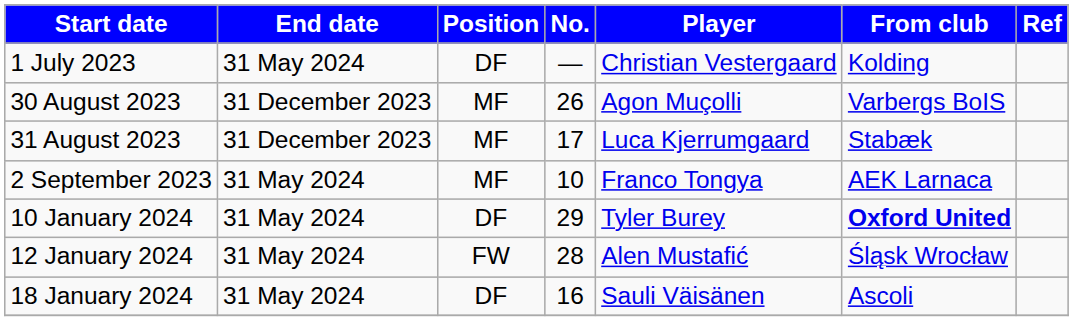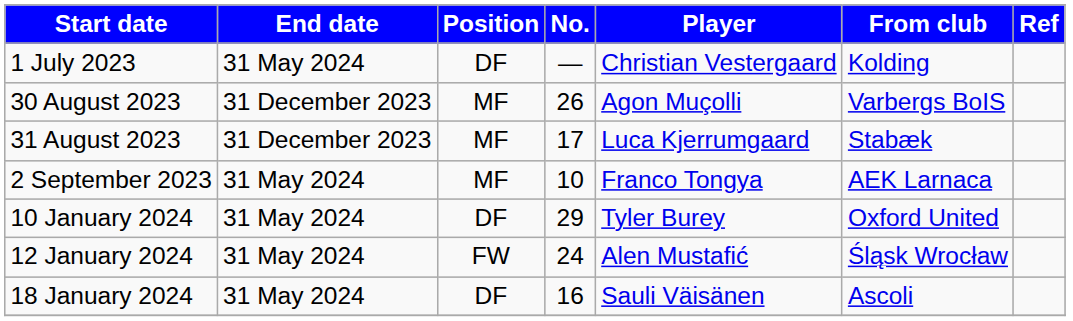 <table class="wikitable sortable">
 <tr>
 <th style="background:#0000ff; color:white;"><strong>Start date</strong></th>
 <th style="background:#0000ff; color:white;"><strong>End date</strong></th>
 <th style="background:#0000ff; color:white;"><strong>Position</strong></th>
 <th style="background:#0000ff; color:white;"><strong>No.</strong></th>
 <th style="background:#0000ff; color:white;"><strong>Player</strong></th>
 <th style="background:#0000ff; color:white;"><strong>From club</strong></th>
 <th style="background:#0000ff; color:white;"><strong>Ref</strong></th>
 </tr>
 <tr>
 <td>1 July 2023</td>
 <td>31 May 2024</td>
 <td style="text-align:center;">DF</td>
 <td style="text-align:center;">—</td>
 <td style="text-align:left;"> <a href='#'>Christian Vestergaard</a></td>
 <td style="text-align:left;"> <a href='#'>Kolding</a></td>
 <td></td>
 </tr>
 <tr>
 <td>30 August 2023</td>
 <td>31 December 2023</td>
 <td style="text-align:center;">MF</td>
 <td style="text-align:center;">26</td>
 <td style="text-align:left;"> <a href='#'>Agon Muçolli</a></td>
 <td style="text-align:left;"> <a href='#'>Varbergs BoIS</a></td>
 <td></td>
 </tr>
 <tr>
 <td>31 August 2023</td>
 <td>31 December 2023</td>
 <td style="text-align:center;">MF</td>
 <td style="text-align:center;">17</td>
 <td style="text-align:left;"> <a href='#'>Luca Kjerrumgaard</a></td>
 <td style="text-align:left;"> <a href='#'>Stabæk</a></td>
 <td></td>
 </tr>
 <tr>
 <td>2 September 2023</td>
 <td>31 May 2024</td>
 <td style="text-align:center;">MF</td>
 <td style="text-align:center;">10</td>
 <td style="text-align:left;"> <a href='#'>Franco Tongya</a></td>
 <td style="text-align:left;"> <a href='#'>AEK Larnaca</a></td>
 <td></td>
 </tr>
 <tr>
 <td>10 January 2024</td>
 <td>31 May 2024</td>
 <td style="text-align:center;">DF</td>
 <td style="text-align:center;">29</td>
 <td style="text-align:left;"> <a href='#'>Tyler Burey</a></td>
-<td style="text-align:left;"><strong> <a href='#'>Oxford United</a></strong></td>
+<td style="text-align:left;"> <a href='#'>Oxford United</a></td>
 <td></td>
 </tr>
 <tr>
 <td>12 January 2024</td>
 <td>31 May 2024</td>
 <td style="text-align:center;">FW</td>
-<td style="text-align:center;">28</td>
+<td style="text-align:center;">24</td>
 <td style="text-align:left;"> <a href='#'>Alen Mustafić</a></td>
 <td style="text-align:left;"> <a href='#'>Śląsk Wrocław</a></td>
 <td></td>
 </tr>
 <tr>
 <td>18 January 2024</td>
 <td>31 May 2024</td>
 <td style="text-align:center;">DF</td>
 <td style="text-align:center;">16</td>
 <td style="text-align:left;"> <a href='#'>Sauli Väisänen</a></td>
 <td style="text-align:left;"> <a href='#'>Ascoli</a></td>
 <td></td>
 </tr>
 <tr>
 </tr>
 </table>
